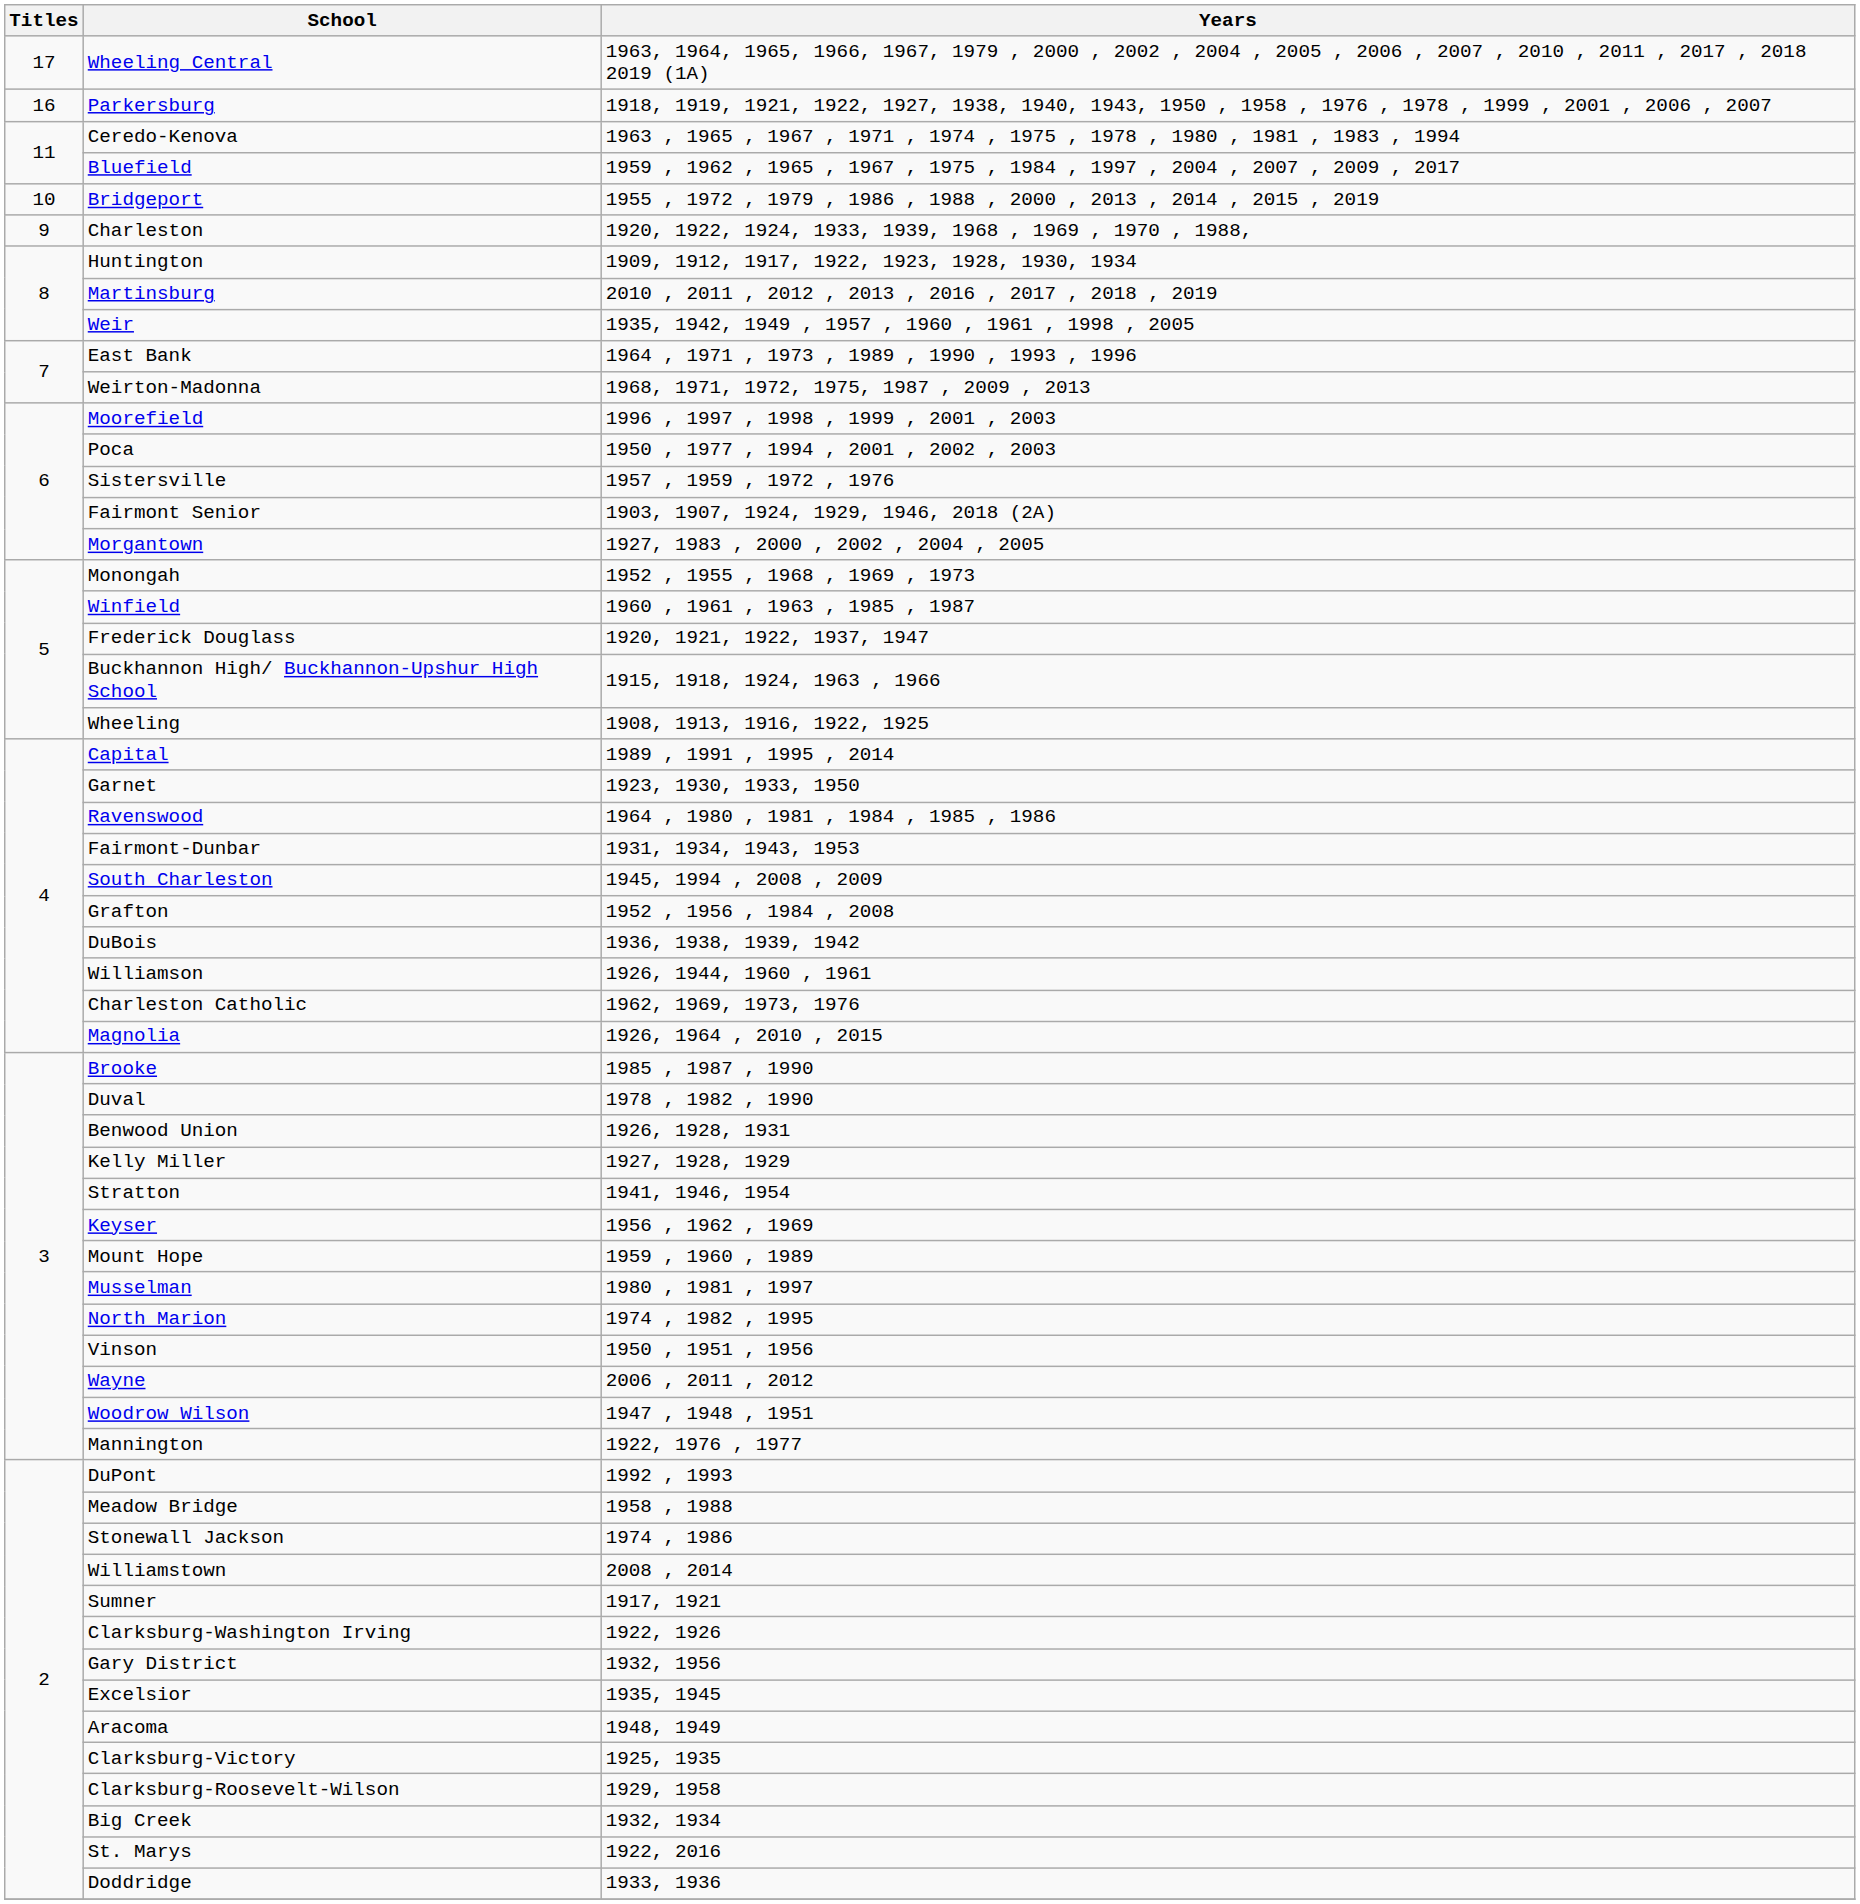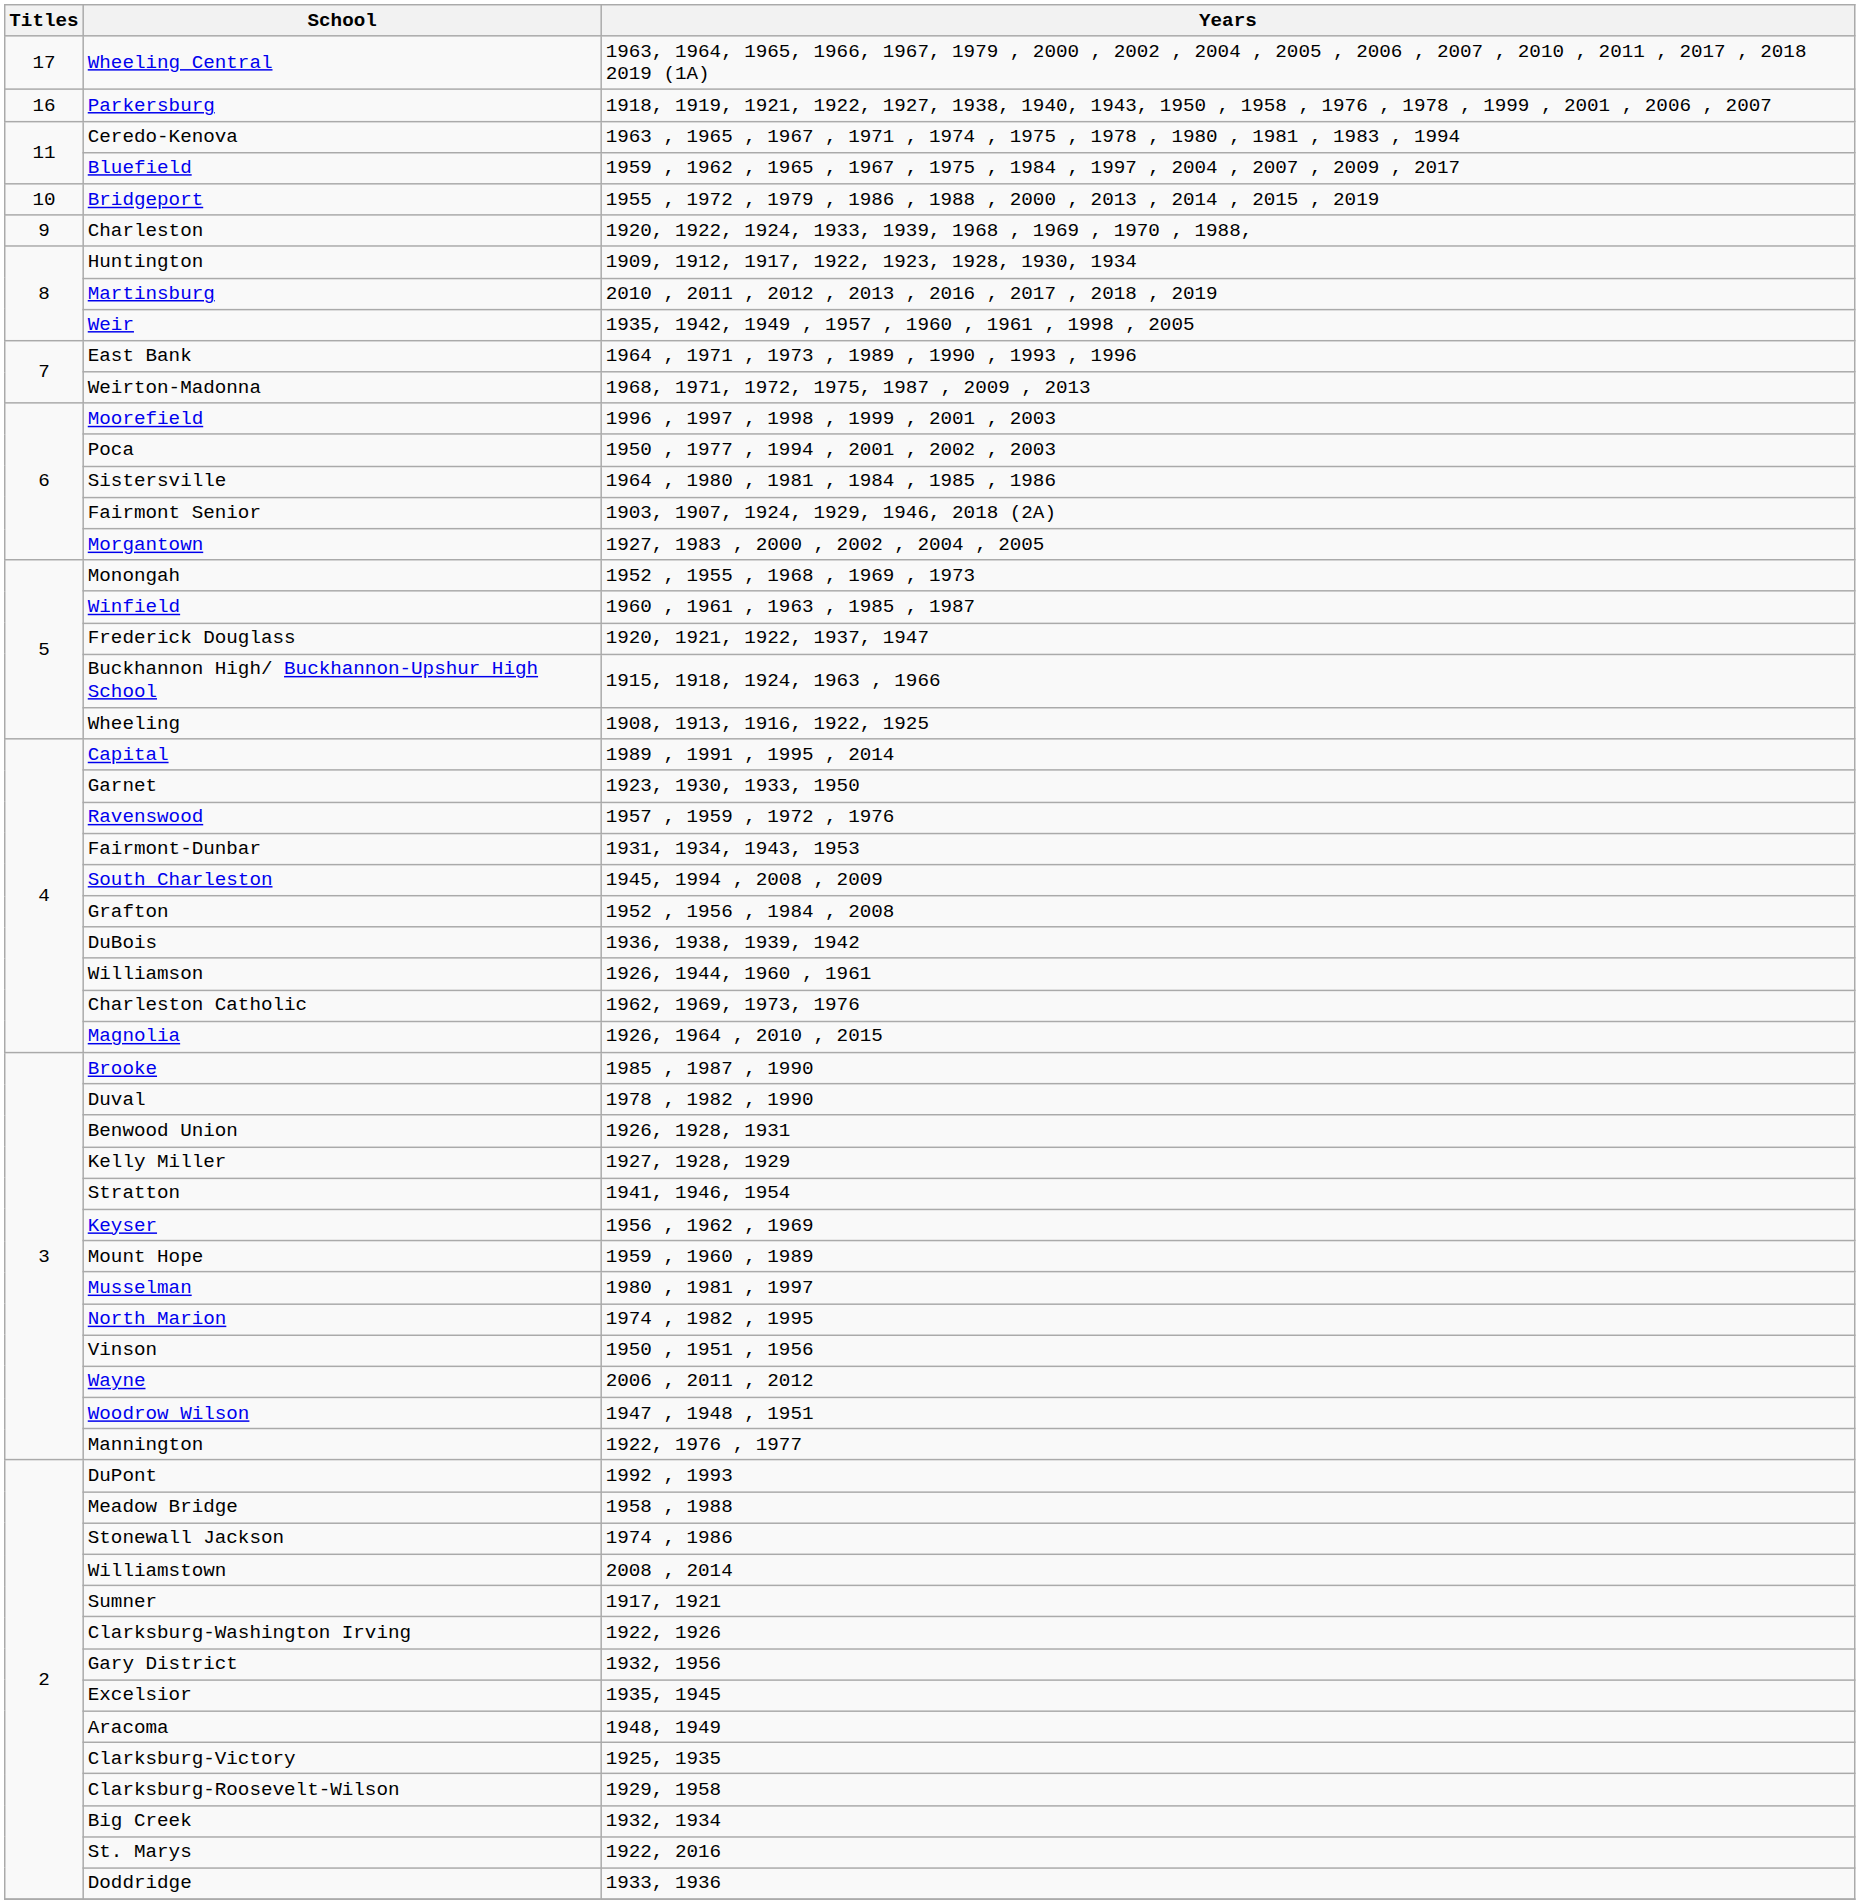 <table class="wikitable">
 <tr>
 <th>Titles</th>
 <th>School</th>
 <th>Years</th>
 </tr>
 <tr>
 <td align="center">17</td>
 <td><a href='#'>Wheeling Central</a></td>
 <td>1963, 1964, 1965, 1966, 1967, 1979 , 2000 , 2002 , 2004 , 2005 , 2006 , 2007 , 2010 , 2011 , 2017 , 2018  2019 (1A)</td>
 </tr>
 <tr>
 <td align="center">16</td>
 <td><a href='#'>Parkersburg</a></td>
 <td>1918, 1919, 1921, 1922, 1927, 1938, 1940, 1943, 1950 , 1958 , 1976 , 1978 , 1999 , 2001 , 2006 , 2007 </td>
 </tr>
 <tr>
 <td rowspan=2 align=center>11</td>
 <td>Ceredo-Kenova</td>
 <td>1963 , 1965 , 1967 , 1971 , 1974 , 1975 , 1978 , 1980 , 1981 , 1983 , 1994 </td>
 </tr>
 <tr>
 <td><a href='#'>Bluefield</a></td>
 <td>1959 , 1962 , 1965 , 1967 , 1975 , 1984 , 1997 , 2004 , 2007 , 2009 , 2017 </td>
 </tr>
 <tr>
 <td align=center>10</td>
 <td><a href='#'>Bridgeport</a></td>
 <td>1955 , 1972 , 1979 , 1986 , 1988 , 2000 , 2013 , 2014 , 2015 , 2019 </td>
 </tr>
 <tr>
 <td align=center>9</td>
 <td>Charleston</td>
 <td>1920, 1922, 1924, 1933, 1939, 1968 , 1969 , 1970 , 1988, </td>
 </tr>
 <tr>
 <td rowspan=3 align=center>8</td>
 <td>Huntington</td>
 <td>1909, 1912, 1917, 1922, 1923, 1928, 1930, 1934</td>
 </tr>
 <tr>
 <td><a href='#'>Martinsburg</a></td>
 <td>2010 , 2011 , 2012 , 2013 , 2016 , 2017 , 2018 , 2019 </td>
 </tr>
 <tr>
 <td><a href='#'>Weir</a></td>
 <td>1935, 1942, 1949 , 1957 , 1960 , 1961 , 1998 , 2005 </td>
 </tr>
 <tr>
 <td rowspan="2" align="center">7</td>
 <td>East Bank</td>
 <td>1964 , 1971 , 1973 , 1989 , 1990 , 1993 , 1996 </td>
 </tr>
 <tr>
 <td>Weirton-Madonna</td>
 <td>1968, 1971, 1972, 1975, 1987 , 2009 , 2013 </td>
 </tr>
 <tr>
 <td rowspan="5" align="center">6</td>
 <td><a href='#'>Moorefield</a></td>
 <td>1996 , 1997 , 1998 , 1999 , 2001 , 2003 </td>
 </tr>
 <tr>
 <td>Poca</td>
 <td>1950 , 1977 , 1994 , 2001 , 2002 , 2003 </td>
 </tr>
 <tr>
 <td>Sistersville</td>
-<td>1957 , 1959 , 1972 , 1976 </td>
+<td>1964 , 1980 , 1981 , 1984 , 1985 , 1986 </td>
 </tr>
 <tr>
 <td>Fairmont Senior</td>
 <td>1903, 1907, 1924, 1929, 1946, 2018 (2A)</td>
 </tr>
 <tr>
 <td><a href='#'>Morgantown</a></td>
 <td>1927, 1983 , 2000 , 2002 , 2004 , 2005 </td>
 </tr>
 <tr>
 <td rowspan="5" align="center">5</td>
 <td>Monongah</td>
 <td>1952 , 1955 , 1968 , 1969 , 1973 </td>
 </tr>
 <tr>
 <td><a href='#'>Winfield</a></td>
 <td>1960 , 1961 , 1963 , 1985 , 1987 </td>
 </tr>
 <tr>
 <td>Frederick Douglass</td>
 <td>1920, 1921, 1922, 1937, 1947</td>
 </tr>
 <tr>
 <td>Buckhannon High/ <a href='#'>Buckhannon-Upshur High School</a></td>
 <td>1915, 1918, 1924, 1963 , 1966 </td>
 </tr>
 <tr>
 <td>Wheeling</td>
 <td>1908, 1913, 1916, 1922, 1925</td>
 </tr>
 <tr>
 <td rowspan=10 align=center>4</td>
 <td><a href='#'>Capital</a></td>
 <td>1989 , 1991 , 1995 , 2014 </td>
 </tr>
 <tr>
 <td>Garnet</td>
 <td>1923, 1930, 1933, 1950</td>
 </tr>
 <tr>
 <td><a href='#'>Ravenswood</a></td>
-<td>1964 , 1980 , 1981 , 1984 , 1985 , 1986 </td>
+<td>1957 , 1959 , 1972 , 1976 </td>
 </tr>
 <tr>
 <td>Fairmont-Dunbar</td>
 <td>1931, 1934, 1943, 1953</td>
 </tr>
 <tr>
 <td><a href='#'>South Charleston</a></td>
 <td>1945, 1994 , 2008 , 2009 </td>
 </tr>
 <tr>
 <td>Grafton</td>
 <td>1952 , 1956 , 1984 , 2008 </td>
 </tr>
 <tr>
 <td>DuBois</td>
 <td>1936, 1938, 1939, 1942</td>
 </tr>
 <tr>
 <td>Williamson</td>
 <td>1926, 1944, 1960 , 1961 </td>
 </tr>
 <tr>
 <td>Charleston Catholic</td>
 <td>1962, 1969, 1973, 1976</td>
 </tr>
 <tr>
 <td><a href='#'>Magnolia</a></td>
 <td>1926, 1964 , 2010 , 2015 </td>
 </tr>
 <tr>
 <td rowspan=13 align=center>3</td>
 <td><a href='#'>Brooke</a></td>
 <td>1985 , 1987 , 1990 </td>
 </tr>
 <tr>
 <td>Duval</td>
 <td>1978 , 1982 , 1990 </td>
 </tr>
 <tr>
 <td>Benwood Union</td>
 <td>1926, 1928, 1931</td>
 </tr>
 <tr>
 <td>Kelly Miller</td>
 <td>1927, 1928, 1929</td>
 </tr>
 <tr>
 <td>Stratton</td>
 <td>1941, 1946, 1954</td>
 </tr>
 <tr>
 <td><a href='#'>Keyser</a></td>
 <td>1956 , 1962 , 1969 </td>
 </tr>
 <tr>
 <td>Mount Hope</td>
 <td>1959 , 1960 , 1989 </td>
 </tr>
 <tr>
 <td><a href='#'>Musselman</a></td>
 <td>1980 , 1981 , 1997 </td>
 </tr>
 <tr>
 <td><a href='#'>North Marion</a></td>
 <td>1974 , 1982 , 1995 </td>
 </tr>
 <tr>
 <td>Vinson</td>
 <td>1950 , 1951 , 1956 </td>
 </tr>
 <tr>
 <td><a href='#'>Wayne</a></td>
 <td>2006 , 2011 , 2012 </td>
 </tr>
 <tr>
 <td><a href='#'>Woodrow Wilson</a></td>
 <td>1947 , 1948 , 1951 </td>
 </tr>
 <tr>
 <td>Mannington</td>
 <td>1922, 1976 , 1977 </td>
 </tr>
 <tr>
 <td rowspan=14 align=center>2</td>
 <td>DuPont</td>
 <td>1992 , 1993 </td>
 </tr>
 <tr>
 <td>Meadow Bridge</td>
 <td>1958 , 1988 </td>
 </tr>
 <tr>
 <td>Stonewall Jackson</td>
 <td>1974 , 1986 </td>
 </tr>
 <tr>
 <td>Williamstown</td>
 <td>2008 , 2014 </td>
 </tr>
 <tr>
 <td>Sumner</td>
 <td>1917, 1921</td>
 </tr>
 <tr>
 <td>Clarksburg-Washington Irving</td>
 <td>1922, 1926</td>
 </tr>
 <tr>
 <td>Gary District</td>
 <td>1932, 1956</td>
 </tr>
 <tr>
 <td>Excelsior</td>
 <td>1935, 1945</td>
 </tr>
 <tr>
 <td>Aracoma</td>
 <td>1948, 1949</td>
 </tr>
 <tr>
 <td>Clarksburg-Victory</td>
 <td>1925, 1935</td>
 </tr>
 <tr>
 <td>Clarksburg-Roosevelt-Wilson</td>
 <td>1929, 1958 </td>
 </tr>
 <tr>
 <td>Big Creek</td>
 <td>1932, 1934</td>
 </tr>
 <tr>
 <td>St. Marys</td>
 <td>1922, 2016 </td>
 </tr>
 <tr>
 <td>Doddridge</td>
 <td>1933, 1936</td>
 </tr>
 <tr>
 </tr>
 </table>
